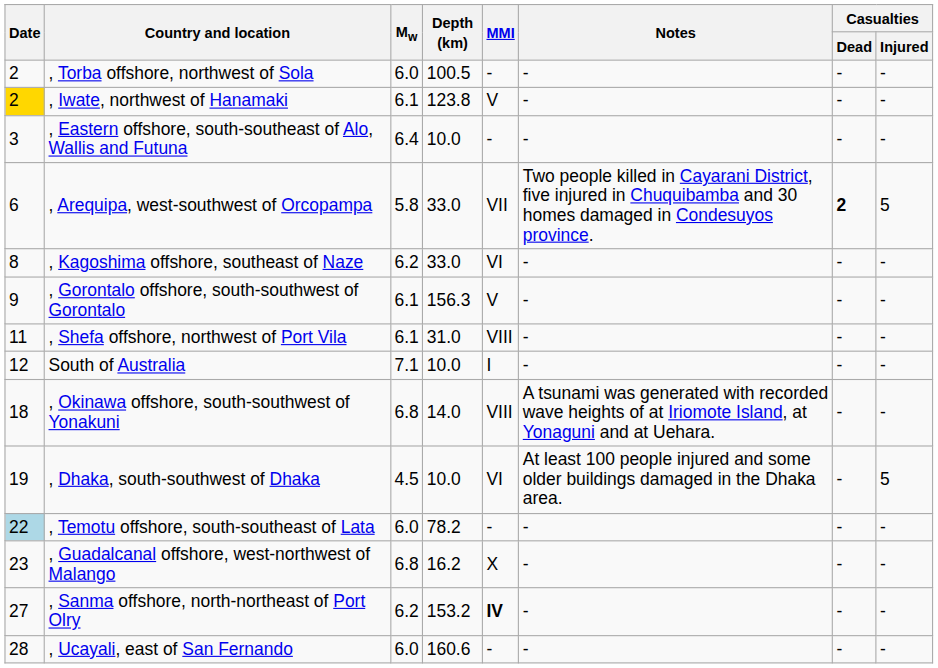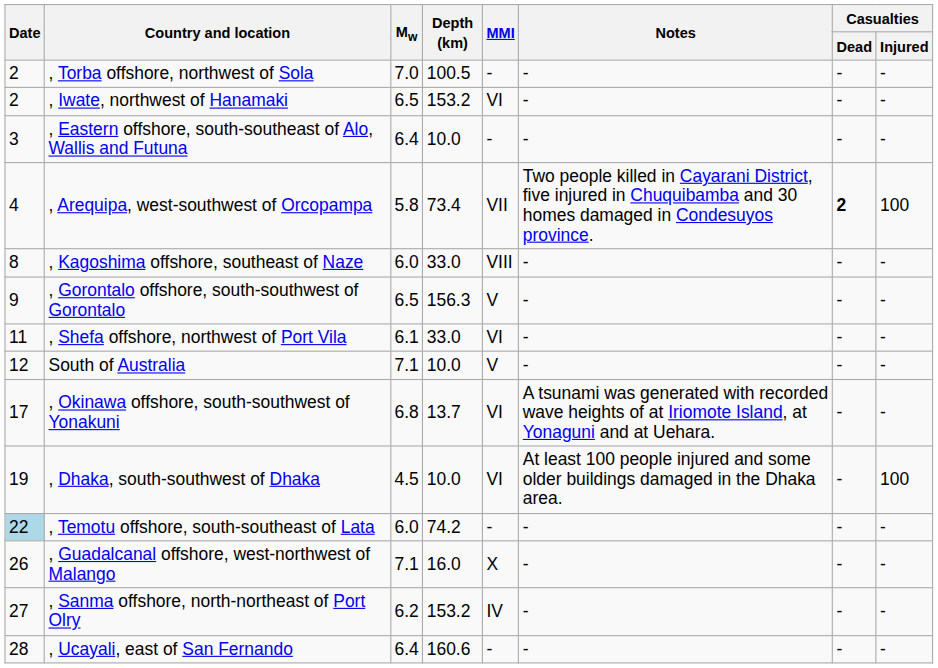 <table class="wikitable sortable" style="border:1px black;  margin-left:1em;">
 <tr>
 <th rowspan="2"><small>Date</small></th>
 <th rowspan="2" style="width: 310px"><small>Country and location</small></th>
 <th rowspan="2"><small>M<sub>w</sub></small></th>
 <th rowspan="2"><small>Depth (km)</small></th>
 <th rowspan="2"><small><a href='#'>MMI</a></small></th>
 <th rowspan="2" class="unsortable"><small>Notes</small></th>
 <th colspan="2"><small>Casualties</small></th>
 </tr>
 <tr>
 <th><small>Dead</small></th>
 <th><small>Injured</small></th>
 </tr>
 <tr>
 <td>2</td>
 <td>, <a href='#'>Torba</a> offshore,  northwest of <a href='#'>Sola</a></td>
-<td>6.0</td>
+<td>7.0</td>
 <td>100.5</td>
 <td>-</td>
 <td>-</td>
 <td>-</td>
 <td>-</td>
 </tr>
 <tr>
-<td style="background: gold;">2</td>
+<td>2</td>
 <td>, <a href='#'>Iwate</a>,  northwest of <a href='#'>Hanamaki</a></td>
-<td>6.1</td>
-<td>123.8</td>
-<td>V</td>
+<td>6.5</td>
+<td>153.2</td>
+<td>VI</td>
 <td>-</td>
 <td>-</td>
 <td>-</td>
 </tr>
 <tr>
 <td>3</td>
 <td>, <a href='#'>Eastern</a> offshore,  south-southeast of <a href='#'>Alo</a>, <a href='#'>Wallis and Futuna</a></td>
 <td>6.4</td>
 <td>10.0</td>
 <td>-</td>
 <td>-</td>
 <td>-</td>
 <td>-</td>
 </tr>
 <tr>
-<td>6</td>
+<td>4</td>
 <td>, <a href='#'>Arequipa</a>,  west-southwest of <a href='#'>Orcopampa</a></td>
 <td>5.8</td>
-<td>33.0</td>
+<td>73.4</td>
 <td>VII</td>
 <td>Two people killed in <a href='#'>Cayarani District</a>, five injured in <a href='#'>Chuquibamba</a> and 30 homes damaged in <a href='#'>Condesuyos province</a>.</td>
 <td><strong>2</strong></td>
-<td>5</td>
+<td>100</td>
 </tr>
 <tr>
 <td>8</td>
 <td>, <a href='#'>Kagoshima</a> offshore,  southeast of <a href='#'>Naze</a></td>
-<td>6.2</td>
+<td>6.0</td>
 <td>33.0</td>
-<td>VI</td>
+<td>VIII</td>
 <td>-</td>
 <td>-</td>
 <td>-</td>
 </tr>
 <tr>
 <td>9</td>
 <td>, <a href='#'>Gorontalo</a> offshore,  south-southwest of <a href='#'>Gorontalo</a></td>
-<td>6.1</td>
+<td>6.5</td>
 <td>156.3</td>
 <td>V</td>
 <td>-</td>
 <td>-</td>
 <td>-</td>
 </tr>
 <tr>
 <td>11</td>
 <td>, <a href='#'>Shefa</a> offshore,  northwest of <a href='#'>Port Vila</a></td>
 <td>6.1</td>
-<td>31.0</td>
-<td>VIII</td>
+<td>33.0</td>
+<td>VI</td>
 <td>-</td>
 <td>-</td>
 <td>-</td>
 </tr>
 <tr>
 <td>12</td>
 <td> South of <a href='#'>Australia</a></td>
 <td>7.1</td>
 <td>10.0</td>
-<td>I</td>
+<td>V</td>
 <td>-</td>
 <td>-</td>
 <td>-</td>
 </tr>
 <tr>
-<td>18</td>
+<td>17</td>
 <td>, <a href='#'>Okinawa</a> offshore,  south-southwest of <a href='#'>Yonakuni</a></td>
 <td>6.8</td>
-<td>14.0</td>
-<td>VIII</td>
+<td>13.7</td>
+<td>VI</td>
 <td>A tsunami was generated with recorded wave heights of  at <a href='#'>Iriomote Island</a>,  at <a href='#'>Yonaguni</a> and  at Uehara.</td>
 <td>-</td>
 <td>-</td>
 </tr>
 <tr>
 <td>19</td>
 <td>, <a href='#'>Dhaka</a>,  south-southwest of <a href='#'>Dhaka</a></td>
 <td>4.5</td>
 <td>10.0</td>
 <td>VI</td>
 <td>At least 100 people injured and some older buildings damaged in the Dhaka area.</td>
 <td>-</td>
-<td>5</td>
+<td>100</td>
 </tr>
 <tr>
 <td style="background: lightblue;">22</td>
 <td>, <a href='#'>Temotu</a> offshore,  south-southeast of <a href='#'>Lata</a></td>
 <td>6.0</td>
-<td>78.2</td>
+<td>74.2</td>
 <td>-</td>
 <td>-</td>
 <td>-</td>
 <td>-</td>
 </tr>
 <tr>
-<td>23</td>
+<td>26</td>
 <td>, <a href='#'>Guadalcanal</a> offshore,  west-northwest of <a href='#'>Malango</a></td>
-<td>6.8</td>
-<td>16.2</td>
+<td>7.1</td>
+<td>16.0</td>
 <td>X</td>
 <td>-</td>
 <td>-</td>
 <td>-</td>
 </tr>
 <tr>
 <td>27</td>
 <td>, <a href='#'>Sanma</a> offshore,  north-northeast of <a href='#'>Port Olry</a></td>
 <td>6.2</td>
 <td>153.2</td>
-<td><strong>IV</strong></td>
+<td>IV</td>
 <td>-</td>
 <td>-</td>
 <td>-</td>
 </tr>
 <tr>
 <td>28</td>
 <td>, <a href='#'>Ucayali</a>,  east of <a href='#'>San Fernando</a></td>
-<td>6.0</td>
+<td>6.4</td>
 <td>160.6</td>
 <td>-</td>
 <td>-</td>
 <td>-</td>
 <td>-</td>
 </tr>
 <tr>
 </tr>
 </table>
